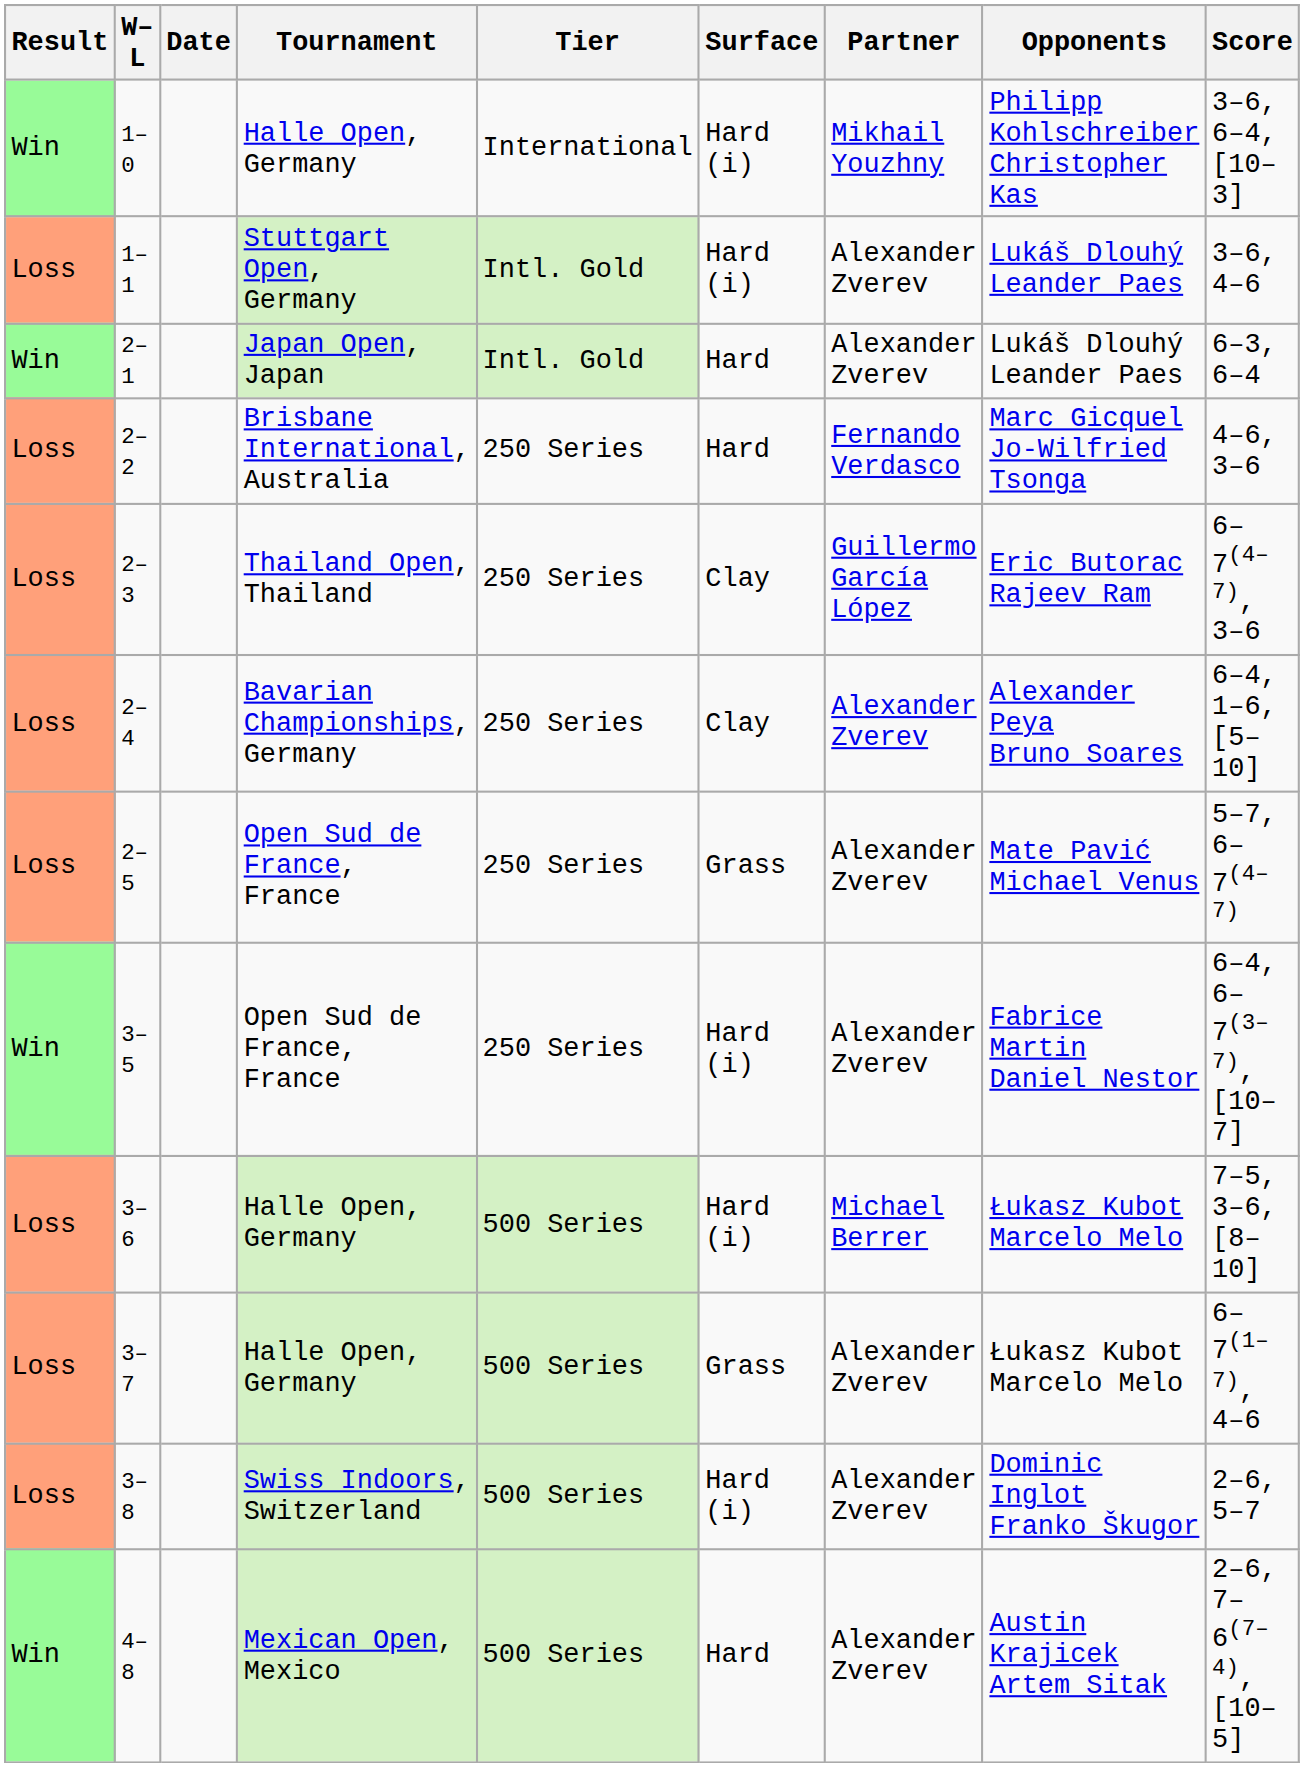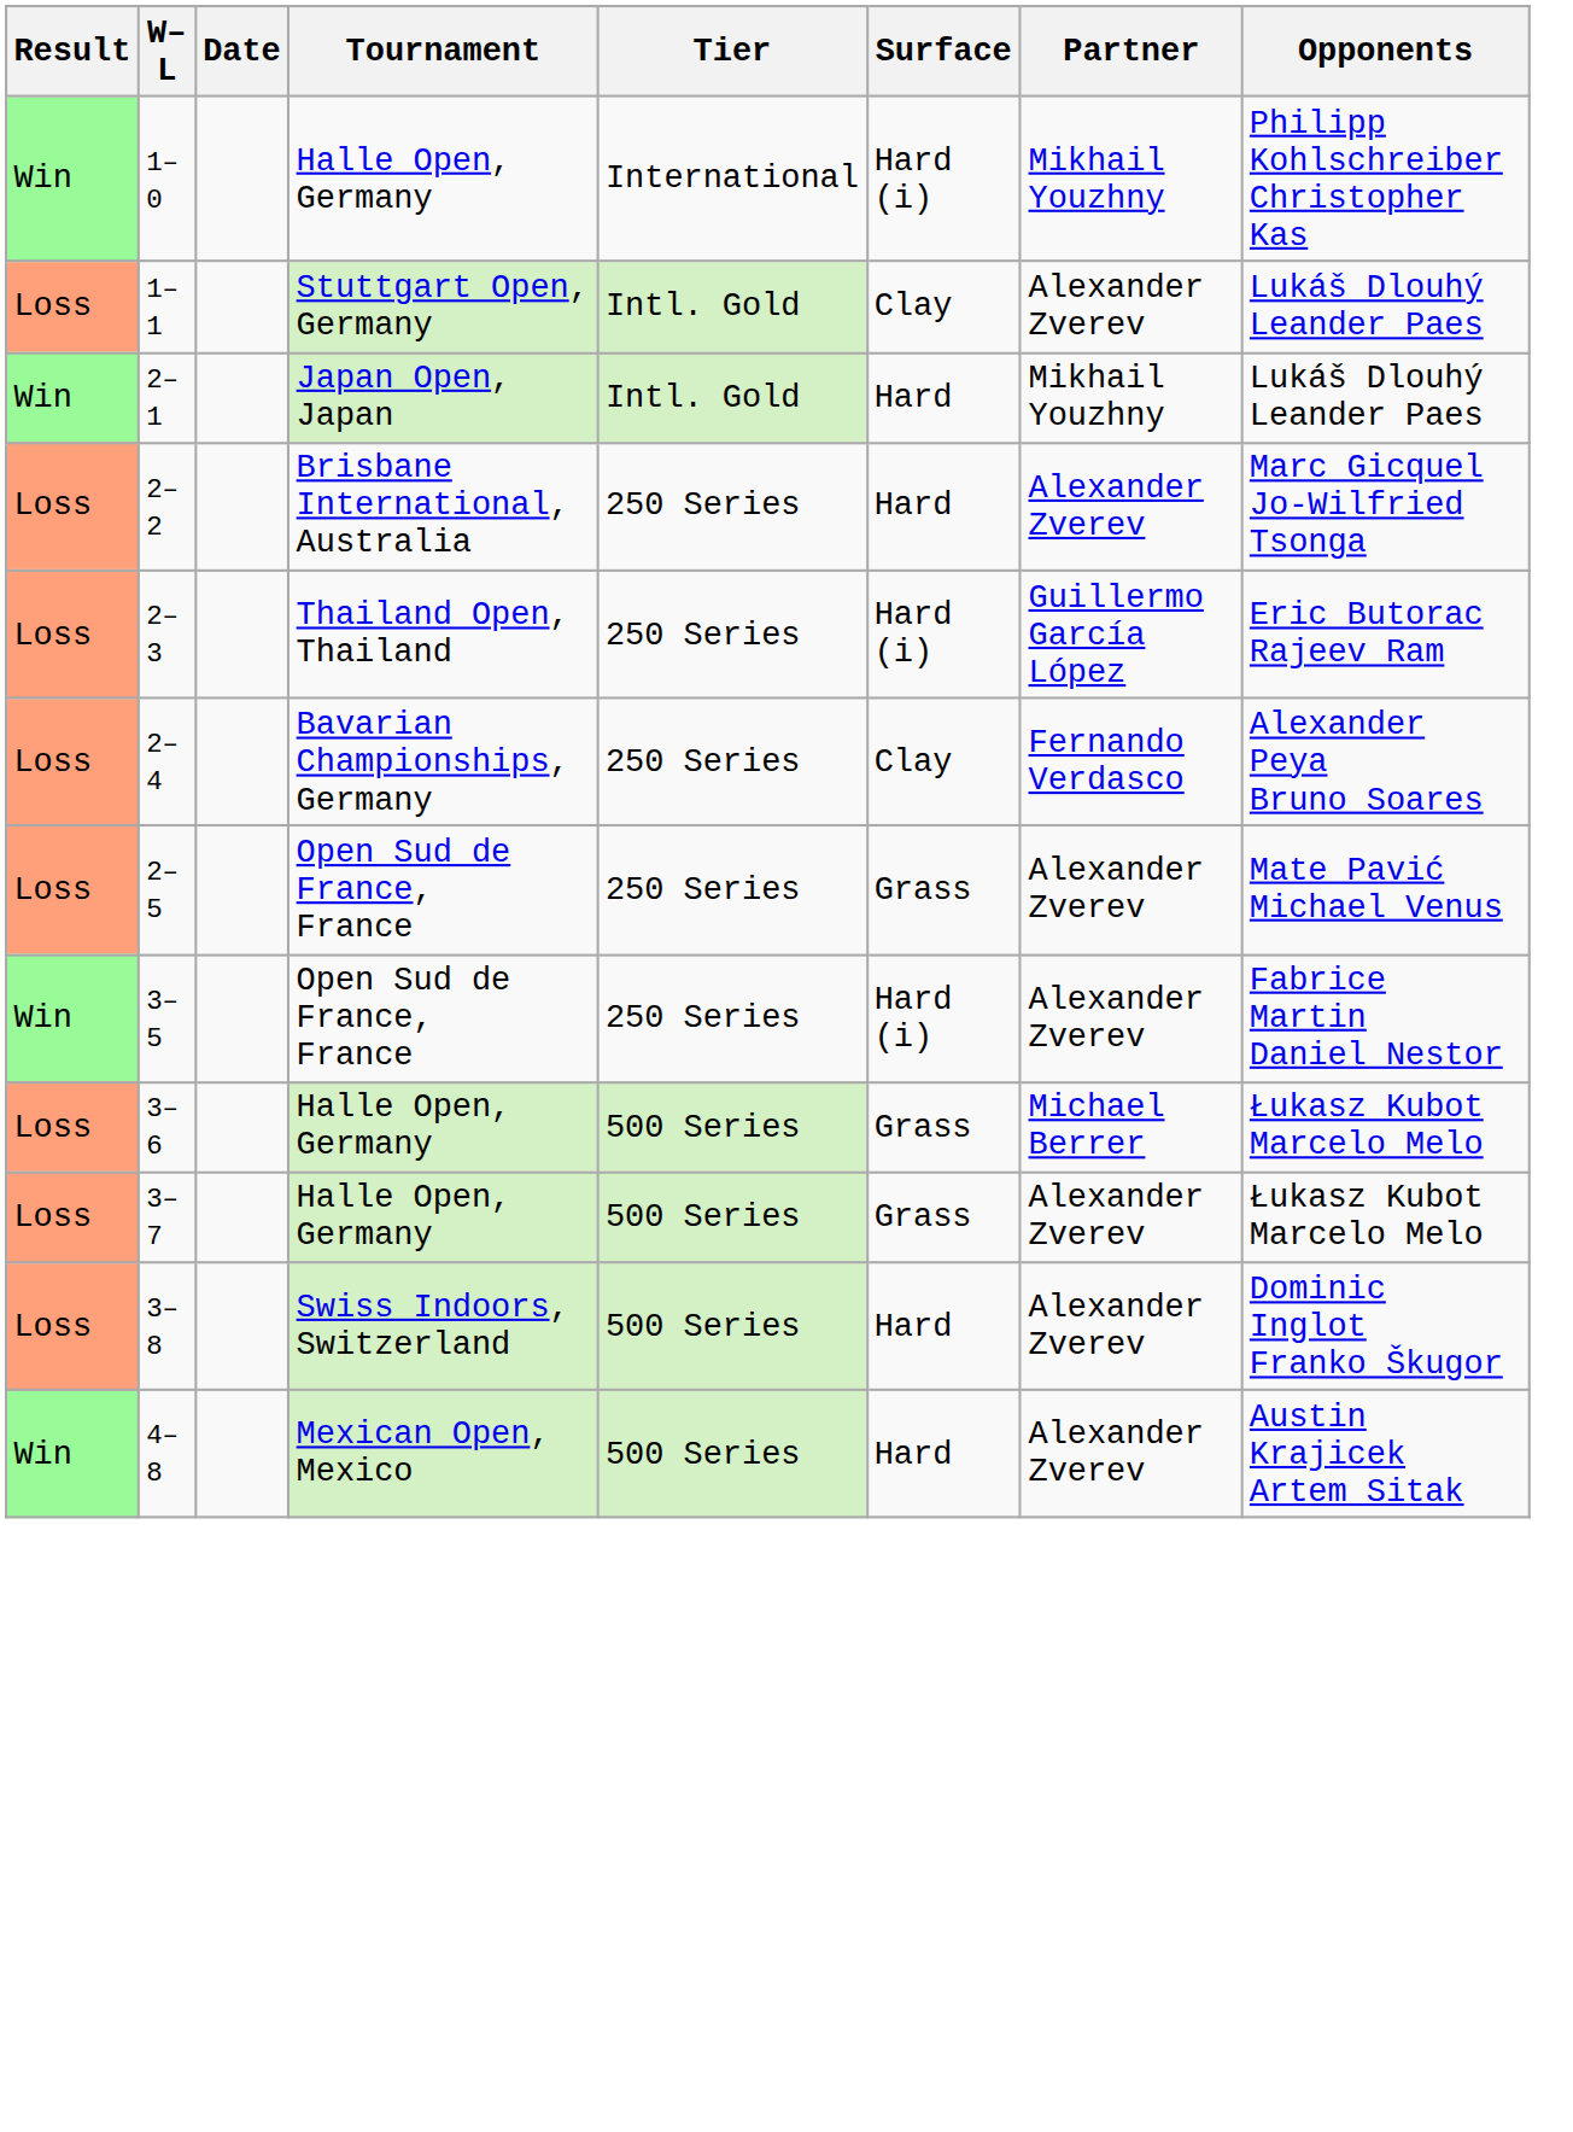 <table class="sortable wikitable nowrap">
 <tr>
 <th>Result</th>
 <th class="unsortable">W–L</th>
 <th>Date</th>
 <th>Tournament</th>
 <th>Tier</th>
 <th>Surface</th>
 <th>Partner</th>
 <th>Opponents</th>
-<th class="unsortable">Score</th>
 </tr>
 <tr>
 <td bgcolor=98FB98>Win</td>
 <td><small>1–0</small></td>
 <td><a href='#'></a></td>
 <td><a href='#'>Halle Open</a>, <br> Germany</td>
 <td>International</td>
 <td>Hard (i)</td>
 <td> <a href='#'>Mikhail Youzhny</a></td>
 <td> <a href='#'>Philipp Kohlschreiber</a><br> <a href='#'>Christopher Kas</a></td>
-<td>3–6, 6–4, [10–3]</td>
 </tr>
 <tr>
 <td bgcolor=FFA07A>Loss</td>
 <td><small>1–1</small></td>
 <td><a href='#'></a></td>
 <td bgcolor=d4f1c5><a href='#'>Stuttgart Open</a>, <br> Germany</td>
 <td bgcolor=d4f1c5>Intl. Gold</td>
-<td>Hard (i)</td>
+<td>Clay</td>
 <td> Alexander Zverev</td>
 <td> <a href='#'>Lukáš Dlouhý</a><br> <a href='#'>Leander Paes</a></td>
-<td>3–6, 4–6</td>
 </tr>
 <tr>
 <td bgcolor=98FB98>Win</td>
 <td><small>2–1</small></td>
 <td><a href='#'></a></td>
 <td bgcolor=d4f1c5><a href='#'>Japan Open</a>, <br> Japan</td>
 <td bgcolor=d4f1c5>Intl. Gold</td>
 <td>Hard</td>
-<td> Alexander Zverev</td>
+<td> Mikhail Youzhny</td>
 <td> Lukáš Dlouhý<br> Leander Paes</td>
-<td>6–3, 6–4</td>
 </tr>
 <tr>
 <td bgcolor=FFA07A>Loss</td>
 <td><small>2–2</small></td>
 <td><a href='#'></a></td>
 <td><a href='#'>Brisbane International</a>, <br> Australia</td>
 <td>250 Series</td>
 <td>Hard</td>
-<td> <a href='#'>Fernando Verdasco</a></td>
+<td> <a href='#'>Alexander Zverev</a></td>
 <td> <a href='#'>Marc Gicquel</a><br> <a href='#'>Jo-Wilfried Tsonga</a></td>
-<td>4–6, 3–6</td>
 </tr>
 <tr>
 <td bgcolor=FFA07A>Loss</td>
 <td><small>2–3</small></td>
 <td><a href='#'></a></td>
 <td><a href='#'>Thailand Open</a>, <br> Thailand</td>
 <td>250 Series</td>
-<td>Clay</td>
+<td>Hard (i)</td>
 <td> <a href='#'>Guillermo García López</a></td>
 <td> <a href='#'>Eric Butorac</a><br> <a href='#'>Rajeev Ram</a></td>
-<td>6–7<sup>(4–7)</sup>, 3–6</td>
 </tr>
 <tr>
 <td bgcolor=FFA07A>Loss</td>
 <td><small>2–4</small></td>
 <td><a href='#'></a></td>
 <td><a href='#'>Bavarian Championships</a>, <br> Germany</td>
 <td>250 Series</td>
 <td>Clay</td>
-<td> <a href='#'>Alexander Zverev</a></td>
+<td> <a href='#'>Fernando Verdasco</a></td>
 <td> <a href='#'>Alexander Peya</a><br> <a href='#'>Bruno Soares</a></td>
-<td>6–4, 1–6, [5–10]</td>
 </tr>
 <tr>
 <td bgcolor=FFA07A>Loss</td>
 <td><small>2–5</small></td>
 <td><a href='#'></a></td>
 <td><a href='#'>Open Sud de France</a>, <br> France</td>
 <td>250 Series</td>
 <td>Grass</td>
 <td> Alexander Zverev</td>
 <td> <a href='#'>Mate Pavić</a><br> <a href='#'>Michael Venus</a></td>
-<td>5–7, 6–7<sup>(4–7)</sup></td>
 </tr>
 <tr>
 <td bgcolor=98FB98>Win</td>
 <td><small>3–5</small></td>
 <td><a href='#'></a></td>
 <td>Open Sud de France, <br> France</td>
 <td>250 Series</td>
 <td>Hard (i)</td>
 <td> Alexander Zverev</td>
 <td> <a href='#'>Fabrice Martin</a><br> <a href='#'>Daniel Nestor</a></td>
-<td>6–4, 6–7<sup>(3–7)</sup>, [10–7]</td>
 </tr>
 <tr>
 <td bgcolor=FFA07A>Loss</td>
 <td><small>3–6</small></td>
 <td><a href='#'></a></td>
 <td bgcolor=d4f1c5>Halle Open, <br> Germany</td>
 <td bgcolor=d4f1c5>500 Series</td>
-<td>Hard (i)</td>
+<td>Grass</td>
 <td> <a href='#'>Michael Berrer</a></td>
 <td> <a href='#'>Łukasz Kubot</a> <br>  <a href='#'>Marcelo Melo</a></td>
-<td>7–5, 3–6, [8–10]</td>
 </tr>
 <tr>
 <td bgcolor=FFA07A>Loss</td>
 <td><small>3–7</small></td>
 <td><a href='#'></a></td>
 <td bgcolor=d4f1c5>Halle Open, <br> Germany</td>
 <td bgcolor=d4f1c5>500 Series</td>
 <td>Grass</td>
 <td> Alexander Zverev</td>
 <td> Łukasz Kubot<br>  Marcelo Melo</td>
-<td>6–7<sup>(1–7)</sup>, 4–6</td>
 </tr>
 <tr>
 <td bgcolor=FFA07A>Loss</td>
 <td><small>3–8</small></td>
 <td><a href='#'></a></td>
 <td style="background:#d4f1c5;"><a href='#'>Swiss Indoors</a>, <br> Switzerland</td>
 <td style="background:#d4f1c5;">500 Series</td>
-<td>Hard (i)</td>
+<td>Hard</td>
 <td> Alexander Zverev</td>
 <td> <a href='#'>Dominic Inglot</a><br>  <a href='#'>Franko Škugor</a></td>
-<td>2–6, 5–7</td>
 </tr>
 <tr>
 <td bgcolor=98FB98>Win</td>
 <td><small>4–8</small></td>
 <td><a href='#'></a></td>
 <td style="background:#d4f1c5;"><a href='#'>Mexican Open</a>, <br> Mexico</td>
 <td style="background:#d4f1c5;">500 Series</td>
 <td>Hard</td>
 <td> Alexander Zverev</td>
 <td> <a href='#'>Austin Krajicek</a><br>  <a href='#'>Artem Sitak</a></td>
-<td>2–6, 7–6<sup>(7–4)</sup>, [10–5]</td>
 </tr>
 </table>
